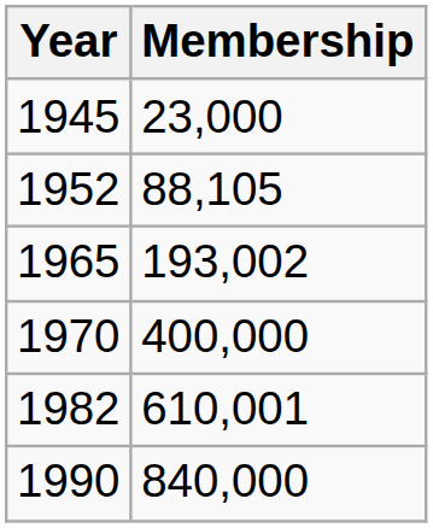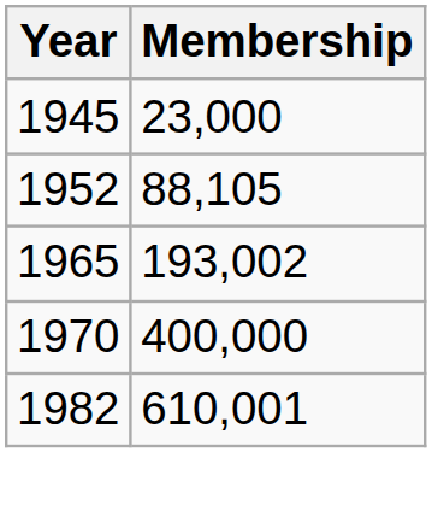 <table class="wikitable">
 <tr>
 <th>Year</th>
 <th>Membership</th>
 </tr>
 <tr>
 <td>1945</td>
 <td>23,000</td>
 </tr>
 <tr>
 <td>1952</td>
 <td>88,105</td>
 </tr>
 <tr>
 <td>1965</td>
 <td>193,002</td>
 </tr>
 <tr>
 <td>1970</td>
 <td>400,000</td>
 </tr>
 <tr>
 <td>1982</td>
 <td>610,001</td>
 </tr>
-<tr>
-<td>1990</td>
-<td>840,000</td>
-</tr>
 </table>
